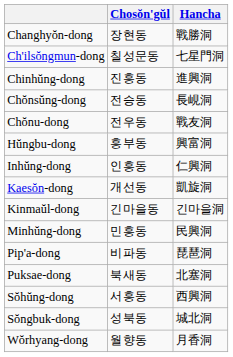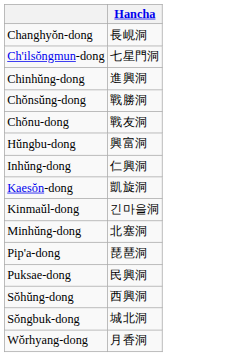 <table class="wikitable">
 <tr>
 <th></th>
-<th><a href='#'>Chosŏn'gŭl</a></th>
 <th><a href='#'>Hancha</a></th>
 </tr>
 <tr>
 <td>Changhyŏn-dong</td>
-<td>장현동</td>
-<td>戰勝洞</td>
+<td>長峴洞</td>
 </tr>
 <tr>
 <td><a href='#'>Ch'ilsŏngmun</a>-dong</td>
-<td>칠성문동</td>
 <td>七星門洞</td>
 </tr>
 <tr>
 <td>Chinhŭng-dong</td>
-<td>진흥동</td>
 <td>進興洞</td>
 </tr>
 <tr>
 <td>Chŏnsŭng-dong</td>
-<td>전승동</td>
-<td>長峴洞</td>
+<td>戰勝洞</td>
 </tr>
 <tr>
 <td>Chŏnu-dong</td>
-<td>전우동</td>
 <td>戰友洞</td>
 </tr>
 <tr>
 <td>Hŭngbu-dong</td>
-<td>흥부동</td>
 <td>興富洞</td>
 </tr>
 <tr>
 <td>Inhŭng-dong</td>
-<td>인흥동</td>
 <td>仁興洞</td>
 </tr>
 <tr>
 <td><a href='#'>Kaesŏn</a>-dong</td>
-<td>개선동</td>
 <td>凱旋洞</td>
 </tr>
 <tr>
 <td>Kinmaŭl-dong</td>
-<td>긴마을동</td>
 <td>긴마을洞</td>
 </tr>
 <tr>
 <td>Minhŭng-dong</td>
-<td>민흥동</td>
-<td>民興洞</td>
+<td>北塞洞</td>
 </tr>
 <tr>
 <td>Pip'a-dong</td>
-<td>비파동</td>
 <td>琵琶洞</td>
 </tr>
 <tr>
 <td>Puksae-dong</td>
-<td>북새동</td>
-<td>北塞洞</td>
+<td>民興洞</td>
 </tr>
 <tr>
 <td>Sŏhŭng-dong</td>
-<td>서흥동</td>
 <td>西興洞</td>
 </tr>
 <tr>
 <td>Sŏngbuk-dong</td>
-<td>성북동</td>
 <td>城北洞</td>
 </tr>
 <tr>
 <td>Wŏrhyang-dong</td>
-<td>월향동</td>
 <td>月香洞</td>
 </tr>
 </table>
